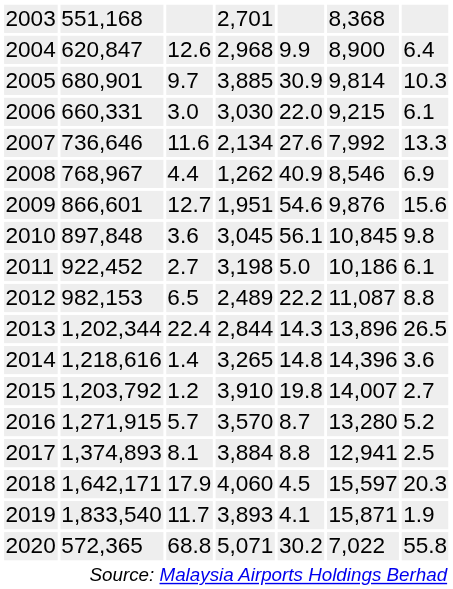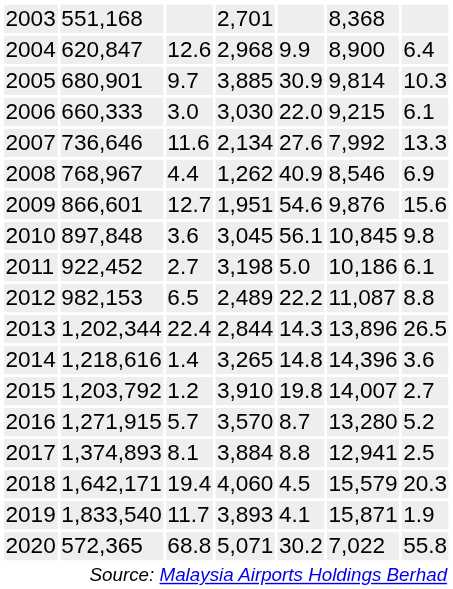 <table class="toccolours sortable" style="padding:0.5em;">
 <tr>
 <th></th>
 <th></th>
 <th></th>
 <th></th>
 <th></th>
 <th></th>
 <th></th>
 </tr>
 <tr style="background:#eee;">
 <td>2003</td>
 <td>551,168</td>
 <td></td>
 <td>2,701</td>
 <td></td>
 <td>8,368</td>
 <td></td>
 </tr>
 <tr style="background:#eee;">
 <td>2004</td>
 <td>620,847</td>
 <td> 12.6</td>
 <td>2,968</td>
 <td> 9.9</td>
 <td>8,900</td>
 <td> 6.4</td>
 </tr>
 <tr style="background:#eee;">
 <td>2005</td>
 <td>680,901</td>
 <td> 9.7</td>
 <td>3,885</td>
 <td> 30.9</td>
 <td>9,814</td>
 <td> 10.3</td>
 </tr>
 <tr style="background:#eee;">
 <td>2006</td>
-<td>660,331</td>
+<td>660,333</td>
 <td> 3.0</td>
 <td>3,030</td>
 <td> 22.0</td>
 <td>9,215</td>
 <td> 6.1</td>
 </tr>
 <tr style="background:#eee;">
 <td>2007</td>
 <td>736,646</td>
 <td> 11.6</td>
 <td>2,134</td>
 <td> 27.6</td>
 <td>7,992</td>
 <td> 13.3</td>
 </tr>
 <tr style="background:#eee;">
 <td>2008</td>
 <td>768,967</td>
 <td> 4.4</td>
 <td>1,262</td>
 <td> 40.9</td>
 <td>8,546</td>
 <td> 6.9</td>
 </tr>
 <tr style="background:#eee;">
 <td>2009</td>
 <td>866,601</td>
 <td> 12.7</td>
 <td>1,951</td>
 <td> 54.6</td>
 <td>9,876</td>
 <td> 15.6</td>
 </tr>
 <tr style="background:#eee;">
 <td>2010</td>
 <td>897,848</td>
 <td> 3.6</td>
 <td>3,045</td>
 <td> 56.1</td>
 <td>10,845</td>
 <td> 9.8</td>
 </tr>
 <tr style="background:#eee;">
 <td>2011</td>
 <td>922,452</td>
 <td> 2.7</td>
 <td>3,198</td>
 <td> 5.0</td>
 <td>10,186</td>
 <td> 6.1</td>
 </tr>
 <tr style="background:#eee;">
 <td>2012</td>
 <td>982,153</td>
 <td> 6.5</td>
 <td>2,489</td>
 <td> 22.2</td>
 <td>11,087</td>
 <td> 8.8</td>
 </tr>
 <tr style="background:#eee;">
 <td>2013</td>
 <td>1,202,344</td>
 <td> 22.4</td>
 <td>2,844</td>
 <td> 14.3</td>
 <td>13,896</td>
 <td> 26.5</td>
 </tr>
 <tr style="background:#eee;">
 <td>2014</td>
 <td>1,218,616</td>
 <td> 1.4</td>
 <td>3,265</td>
 <td> 14.8</td>
 <td>14,396</td>
 <td> 3.6</td>
 </tr>
 <tr style="background:#eee;">
 <td>2015</td>
 <td>1,203,792</td>
 <td> 1.2</td>
 <td>3,910</td>
 <td> 19.8</td>
 <td>14,007</td>
 <td> 2.7</td>
 </tr>
 <tr style="background:#eee;">
 <td>2016</td>
 <td>1,271,915</td>
 <td> 5.7</td>
 <td>3,570</td>
 <td> 8.7</td>
 <td>13,280</td>
 <td> 5.2</td>
 </tr>
 <tr style="background:#eee;">
 <td>2017</td>
 <td>1,374,893</td>
 <td> 8.1</td>
 <td>3,884</td>
 <td> 8.8</td>
 <td>12,941</td>
 <td> 2.5</td>
 </tr>
 <tr style="background:#eee;">
 <td>2018</td>
 <td>1,642,171</td>
-<td> 17.9</td>
+<td> 19.4</td>
 <td>4,060</td>
 <td> 4.5</td>
-<td>15,597</td>
+<td>15,579</td>
 <td> 20.3</td>
 </tr>
 <tr style="background:#eee;">
 <td>2019</td>
 <td>1,833,540</td>
 <td> 11.7</td>
 <td>3,893</td>
 <td> 4.1</td>
 <td>15,871</td>
 <td> 1.9</td>
 </tr>
 <tr style="background:#eee;">
 <td>2020</td>
 <td>572,365</td>
 <td> 68.8</td>
 <td>5,071</td>
 <td> 30.2</td>
 <td>7,022</td>
 <td> 55.8</td>
 </tr>
 <tr>
 <td colspan="7" style="text-align:right;"><sup><em>Source: <a href='#'>Malaysia Airports Holdings Berhad</a></em></sup></td>
 </tr>
 </table>
